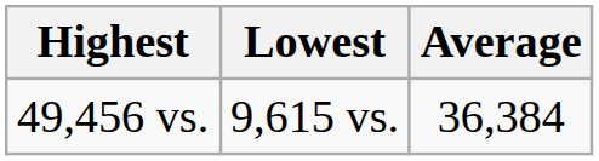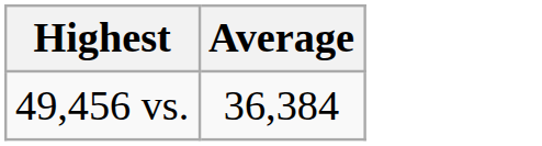 <table class="wikitable">
 <tr>
 <th>Highest</th>
-<th>Lowest</th>
 <th>Average</th>
 </tr>
 <tr>
 <td align="center">49,456 vs. </td>
-<td align="center">9,615 vs. </td>
 <td align="center">36,384</td>
 </tr>
 </table>
